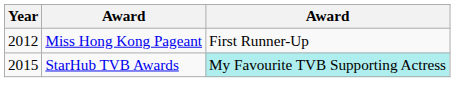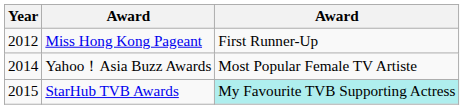 <table class="wikitable plainrowheaders sortable">
 <tr>
 <th scope="col">Year</th>
 <th scope="col">Award</th>
 <th scope="col">Award</th>
 </tr>
 <tr>
 <td>2012</td>
 <td><a href='#'>Miss Hong Kong Pageant</a></td>
 <td>First Runner-Up</td>
 </tr>
 <tr>
+<td>2014</td>
+<td>Yahoo！Asia Buzz Awards</td>
+<td>Most Popular Female TV Artiste</td>
+</tr>
+<tr>
 <td>2015</td>
 <td><a href='#'>StarHub TVB Awards</a></td>
 <td style="background: paleturquoise;">My Favourite TVB Supporting Actress</td>
 </tr>
 </table>
